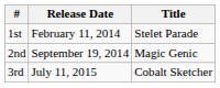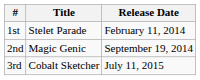 <table class="wikitable">
 <tr>
 <th>#</th>
+<th>Title</th>
 <th>Release Date</th>
-<th>Title</th>
 </tr>
 <tr>
 <td>1st</td>
+<td>Stelet Parade</td>
 <td>February 11, 2014</td>
-<td>Stelet Parade</td>
 </tr>
 <tr>
 <td>2nd</td>
+<td>Magic Genic</td>
 <td>September 19, 2014</td>
-<td>Magic Genic</td>
 </tr>
 <tr>
 <td>3rd</td>
+<td>Cobalt Sketcher</td>
 <td>July 11, 2015</td>
-<td>Cobalt Sketcher</td>
 </tr>
 </table>
